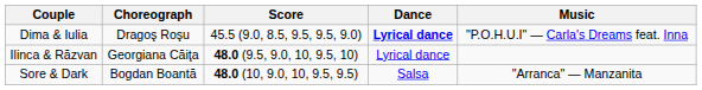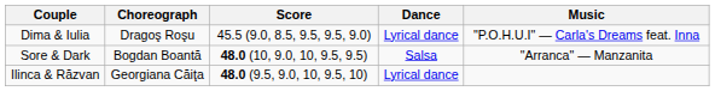 <table class="wikitable" style="text-align: center; width:100%;">
 <tr>
 <th>Couple</th>
 <th>Choreograph</th>
 <th>Score</th>
 <th>Dance</th>
 <th>Music</th>
 </tr>
 <tr>
 <td>Dima & Iulia</td>
 <td>Dragoş Roşu</td>
 <td>45.5 (9.0, 8.5, 9.5, 9.5, 9.0)</td>
-<td><strong><a href='#'>Lyrical dance</a></strong></td>
+<td><a href='#'>Lyrical dance</a></td>
 <td>"P.O.H.U.I" — <a href='#'>Carla's Dreams</a> feat. <a href='#'>Inna</a></td>
+</tr>
+<tr>
+<td>Sore & Dark</td>
+<td>Bogdan Boantă</td>
+<td><span> <strong>48.0</strong> (10, 9.0, 10, 9.5, 9.5)</span></td>
+<td><a href='#'>Salsa</a></td>
+<td>"Arranca" — Manzanita</td>
 </tr>
 <tr>
 <td>Ilinca & Răzvan</td>
 <td>Georgiana Căiţa</td>
 <td><span>  <strong>48.0</strong> (9.5, 9.0, 10, 9.5, 10)</span></td>
 <td><a href='#'>Lyrical dance</a></td>
 <td></td>
 </tr>
-<tr>
-<td>Sore & Dark</td>
-<td>Bogdan Boantă</td>
-<td><span> <strong>48.0</strong> (10, 9.0, 10, 9.5, 9.5)</span></td>
-<td><a href='#'>Salsa</a></td>
-<td>"Arranca" — Manzanita</td>
-</tr>
 </table>
